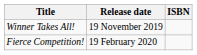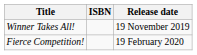 <table class="wikitable">
 <tr>
 <th>Title</th>
+<th>ISBN</th>
 <th>Release date</th>
-<th>ISBN</th>
 </tr>
 <tr>
 <td><em>Winner Takes All!</em></td>
+<td></td>
 <td>19 November 2019</td>
-<td></td>
 </tr>
 <tr>
 <td><em>Fierce Competition!</em></td>
+<td></td>
 <td>19 February 2020</td>
-<td></td>
 </tr>
 </table>
